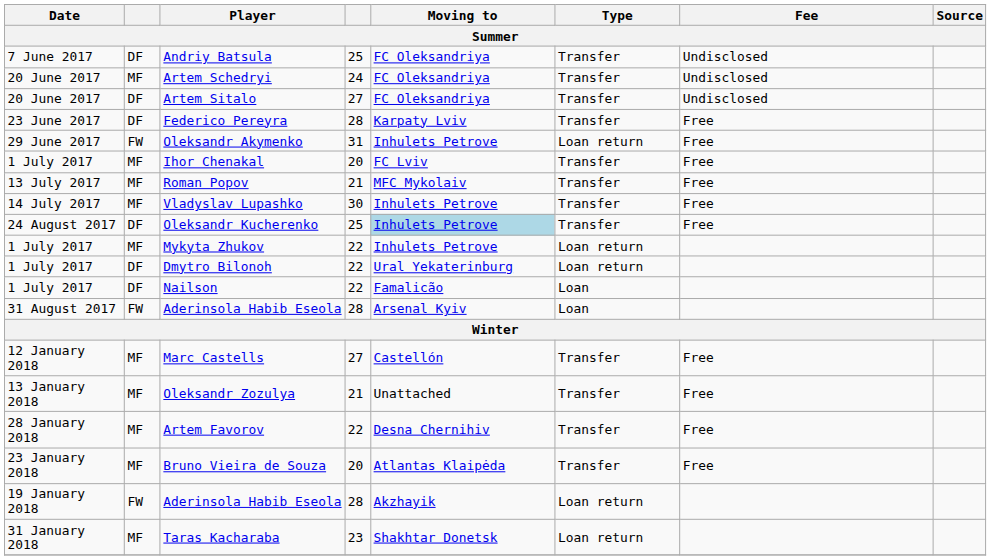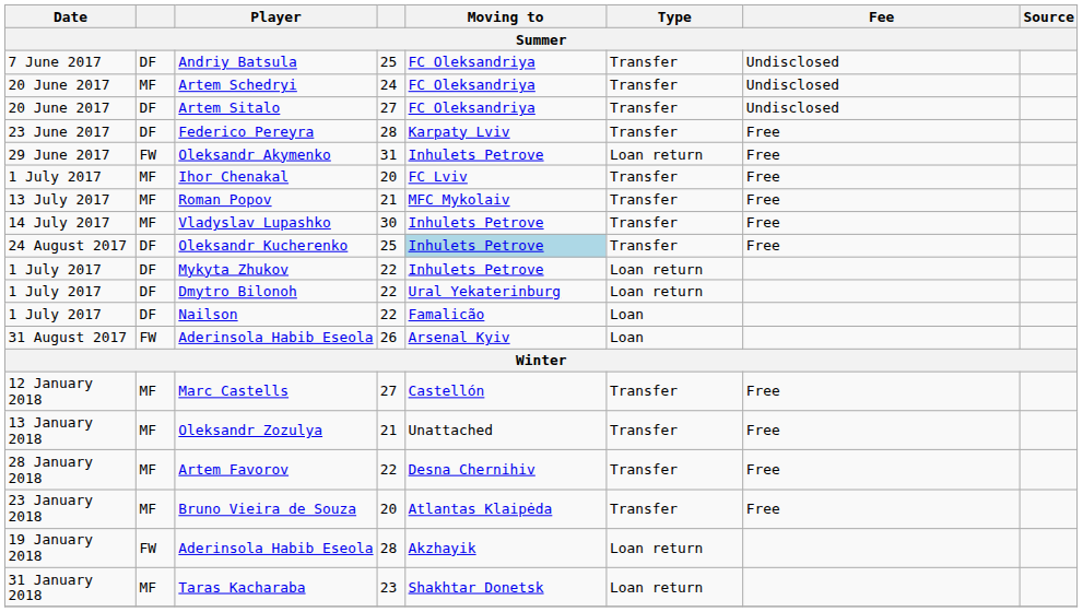 <table class="wikitable sortable">
 <tr>
 <th style="width:115px;">Date</th>
 <th style="width:30px;"></th>
 <th style="width:180px;">Player</th>
 <th style="width:20px;"></th>
 <th style="width:180px;">Moving to</th>
 <th style="width:120px;" class="unsortable">Type</th>
 <th style="width:250px;" class="unsortable">Fee</th>
 <th style="width:20px;">Source</th>
 </tr>
 <tr>
 <th colspan=8>Summer</th>
 </tr>
 <tr>
 <td>7 June 2017</td>
 <td>DF</td>
 <td> <a href='#'>Andriy Batsula</a></td>
 <td>25</td>
 <td> <a href='#'>FC Oleksandriya</a></td>
 <td>Transfer</td>
 <td>Undisclosed</td>
 <td></td>
 </tr>
 <tr>
 <td>20 June 2017</td>
 <td>MF</td>
 <td> <a href='#'>Artem Schedryi</a></td>
 <td>24</td>
 <td> <a href='#'>FC Oleksandriya</a></td>
 <td>Transfer</td>
 <td>Undisclosed</td>
 <td></td>
 </tr>
 <tr>
 <td>20 June 2017</td>
 <td>DF</td>
 <td> <a href='#'>Artem Sitalo</a></td>
 <td>27</td>
 <td> <a href='#'>FC Oleksandriya</a></td>
 <td>Transfer</td>
 <td>Undisclosed</td>
 <td></td>
 </tr>
 <tr>
 <td>23 June 2017</td>
 <td>DF</td>
 <td> <a href='#'>Federico Pereyra</a></td>
 <td>28</td>
 <td> <a href='#'>Karpaty Lviv</a></td>
 <td>Transfer</td>
 <td>Free</td>
 <td></td>
 </tr>
 <tr>
 <td>29 June 2017</td>
 <td>FW</td>
 <td> <a href='#'>Oleksandr Akymenko</a></td>
 <td>31</td>
 <td> <a href='#'>Inhulets Petrove</a></td>
 <td>Loan return</td>
 <td>Free</td>
 <td></td>
 </tr>
 <tr>
 <td>1 July 2017</td>
 <td>MF</td>
 <td> <a href='#'>Ihor Chenakal</a></td>
 <td>20</td>
 <td> <a href='#'>FC Lviv</a></td>
 <td>Transfer</td>
 <td>Free</td>
 <td></td>
 </tr>
 <tr>
 <td>13 July 2017</td>
 <td>MF</td>
 <td> <a href='#'>Roman Popov</a></td>
 <td>21</td>
 <td> <a href='#'>MFC Mykolaiv</a></td>
 <td>Transfer</td>
 <td>Free</td>
 <td></td>
 </tr>
 <tr>
 <td>14 July 2017</td>
 <td>MF</td>
 <td> <a href='#'>Vladyslav Lupashko</a></td>
 <td>30</td>
 <td> <a href='#'>Inhulets Petrove</a></td>
 <td>Transfer</td>
 <td>Free</td>
 <td></td>
 </tr>
 <tr>
 <td>24 August 2017</td>
 <td>DF</td>
 <td> <a href='#'>Oleksandr Kucherenko</a></td>
 <td>25</td>
 <td style="background: lightblue;"> <a href='#'>Inhulets Petrove</a></td>
 <td>Transfer</td>
 <td>Free</td>
 <td></td>
 </tr>
 <tr>
 <td>1 July 2017</td>
-<td>MF</td>
+<td>DF</td>
 <td> <a href='#'>Mykyta Zhukov</a></td>
 <td>22</td>
 <td> <a href='#'>Inhulets Petrove</a></td>
 <td>Loan return</td>
 <td></td>
 <td></td>
 </tr>
 <tr>
 <td>1 July 2017</td>
 <td>DF</td>
 <td> <a href='#'>Dmytro Bilonoh</a></td>
 <td>22</td>
 <td> <a href='#'>Ural Yekaterinburg</a></td>
 <td>Loan return</td>
 <td></td>
 <td></td>
 </tr>
 <tr>
 <td>1 July 2017</td>
 <td>DF</td>
 <td> <a href='#'>Nailson</a></td>
 <td>22</td>
 <td> <a href='#'>Famalicão</a></td>
 <td>Loan</td>
 <td></td>
 <td></td>
 </tr>
 <tr>
 <td>31 August 2017</td>
 <td>FW</td>
 <td> <a href='#'>Aderinsola Habib Eseola</a></td>
-<td>28</td>
+<td>26</td>
 <td> <a href='#'>Arsenal Kyiv</a></td>
 <td>Loan</td>
 <td></td>
 <td></td>
 </tr>
 <tr>
 <th colspan=8>Winter</th>
 </tr>
 <tr>
 <td>12 January 2018</td>
 <td>MF</td>
 <td> <a href='#'>Marc Castells</a></td>
 <td>27</td>
 <td> <a href='#'>Castellón</a></td>
 <td>Transfer</td>
 <td>Free</td>
 <td></td>
 </tr>
 <tr>
 <td>13 January 2018</td>
 <td>MF</td>
 <td> <a href='#'>Oleksandr Zozulya</a></td>
 <td>21</td>
 <td>Unattached</td>
 <td>Transfer</td>
 <td>Free</td>
 <td></td>
 </tr>
 <tr>
 <td>28 January 2018</td>
 <td>MF</td>
 <td> <a href='#'>Artem Favorov</a></td>
 <td>22</td>
 <td> <a href='#'>Desna Chernihiv</a></td>
 <td>Transfer</td>
 <td>Free</td>
 <td></td>
 </tr>
 <tr>
 <td>23 January 2018</td>
 <td>MF</td>
 <td> <a href='#'>Bruno Vieira de Souza</a></td>
 <td>20</td>
 <td> <a href='#'>Atlantas Klaipėda</a></td>
 <td>Transfer</td>
 <td>Free</td>
 <td></td>
 </tr>
 <tr>
 <td>19 January 2018</td>
 <td>FW</td>
 <td> <a href='#'>Aderinsola Habib Eseola</a></td>
 <td>28</td>
 <td> <a href='#'>Akzhayik</a></td>
 <td>Loan return</td>
 <td></td>
 <td></td>
 </tr>
 <tr>
 <td>31  January 2018</td>
 <td>MF</td>
 <td> <a href='#'>Taras Kacharaba</a></td>
 <td>23</td>
 <td> <a href='#'>Shakhtar Donetsk</a></td>
 <td>Loan return</td>
 <td></td>
 <td></td>
 </tr>
 <tr>
 </tr>
 </table>
